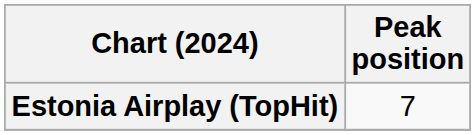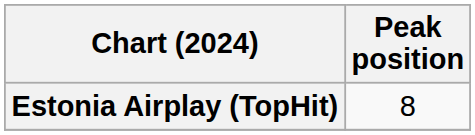 <table class="wikitable plainrowheaders" style="text-align:center">
 <tr>
 <th scope="col">Chart (2024)</th>
 <th scope="col">Peak<br>position</th>
 </tr>
 <tr>
 <th scope="row">Estonia Airplay (TopHit)</th>
-<td>7</td>
+<td>8</td>
 </tr>
 <tr>
 </tr>
 </table>
